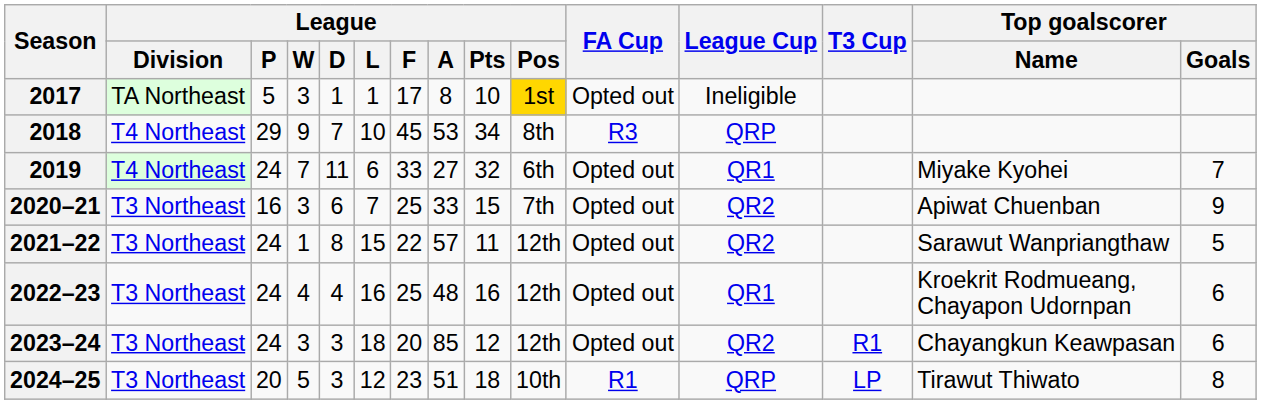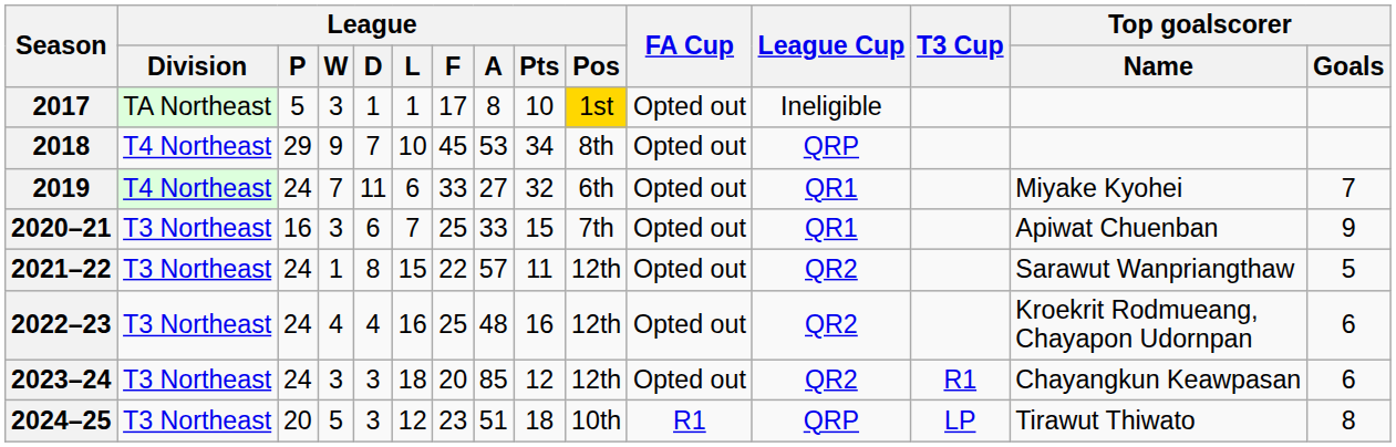 <table class="wikitable" style="text-align: center">
 <tr>
 <th rowspan=2>Season</th>
 <th colspan=9>League</th>
 <th rowspan=2><a href='#'>FA Cup</a></th>
 <th rowspan=2><a href='#'>League Cup</a></th>
 <th rowspan=2><a href='#'>T3 Cup</a></th>
 <th colspan=2>Top goalscorer</th>
 </tr>
 <tr>
 <th>Division</th>
 <th>P</th>
 <th>W</th>
 <th>D</th>
 <th>L</th>
 <th>F</th>
 <th>A</th>
 <th>Pts</th>
 <th>Pos</th>
 <th>Name</th>
 <th>Goals</th>
 </tr>
 <tr>
 <th>2017</th>
 <td bgcolor="#DDFFDD">TA Northeast</td>
 <td>5</td>
 <td>3</td>
 <td>1</td>
 <td>1</td>
 <td>17</td>
 <td>8</td>
 <td>10</td>
 <td bgcolor=gold>1st</td>
 <td>Opted out</td>
 <td>Ineligible</td>
 <td></td>
 <td></td>
 <td></td>
 </tr>
 <tr>
 <th>2018</th>
 <td><a href='#'>T4 Northeast</a></td>
 <td>29</td>
 <td>9</td>
 <td>7</td>
 <td>10</td>
 <td>45</td>
 <td>53</td>
 <td>34</td>
 <td>8th</td>
-<td><a href='#'>R3</a></td>
+<td>Opted out</td>
 <td><a href='#'>QRP</a></td>
 <td></td>
 <td></td>
 <td></td>
 </tr>
 <tr>
 <th>2019</th>
 <td bgcolor="#DDFFDD"><a href='#'>T4 Northeast</a></td>
 <td>24</td>
 <td>7</td>
 <td>11</td>
 <td>6</td>
 <td>33</td>
 <td>27</td>
 <td>32</td>
 <td>6th</td>
 <td>Opted out</td>
 <td><a href='#'>QR1</a></td>
 <td></td>
 <td align="left"> Miyake Kyohei</td>
 <td>7</td>
 </tr>
 <tr>
 <th>2020–21</th>
 <td><a href='#'>T3 Northeast</a></td>
 <td>16</td>
 <td>3</td>
 <td>6</td>
 <td>7</td>
 <td>25</td>
 <td>33</td>
 <td>15</td>
 <td>7th</td>
 <td>Opted out</td>
-<td><a href='#'>QR2</a></td>
+<td><a href='#'>QR1</a></td>
 <td></td>
 <td align="left"> Apiwat Chuenban</td>
 <td>9</td>
 </tr>
 <tr>
 <th>2021–22</th>
 <td><a href='#'>T3 Northeast</a></td>
 <td>24</td>
 <td>1</td>
 <td>8</td>
 <td>15</td>
 <td>22</td>
 <td>57</td>
 <td>11</td>
 <td>12th</td>
 <td>Opted out</td>
 <td><a href='#'>QR2</a></td>
 <td></td>
 <td align="left"> Sarawut Wanpriangthaw</td>
 <td>5</td>
 </tr>
 <tr>
 <th>2022–23</th>
 <td><a href='#'>T3 Northeast</a></td>
 <td>24</td>
 <td>4</td>
 <td>4</td>
 <td>16</td>
 <td>25</td>
 <td>48</td>
 <td>16</td>
 <td>12th</td>
 <td>Opted out</td>
-<td><a href='#'>QR1</a></td>
+<td><a href='#'>QR2</a></td>
 <td></td>
 <td align="left"> Kroekrit Rodmueang,<br> Chayapon Udornpan</td>
 <td>6</td>
 </tr>
 <tr>
 <th>2023–24</th>
 <td><a href='#'>T3 Northeast</a></td>
 <td>24</td>
 <td>3</td>
 <td>3</td>
 <td>18</td>
 <td>20</td>
 <td>85</td>
 <td>12</td>
 <td>12th</td>
 <td>Opted out</td>
 <td><a href='#'>QR2</a></td>
 <td><a href='#'>R1</a></td>
 <td align="left"> Chayangkun Keawpasan</td>
 <td>6</td>
 </tr>
 <tr>
 <th>2024–25</th>
 <td><a href='#'>T3 Northeast</a></td>
 <td>20</td>
 <td>5</td>
 <td>3</td>
 <td>12</td>
 <td>23</td>
 <td>51</td>
 <td>18</td>
 <td>10th</td>
 <td><a href='#'>R1</a></td>
 <td><a href='#'>QRP</a></td>
 <td><a href='#'>LP</a></td>
 <td align="left"> Tirawut Thiwato</td>
 <td>8</td>
 </tr>
 </table>
